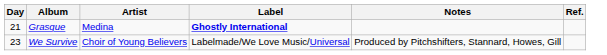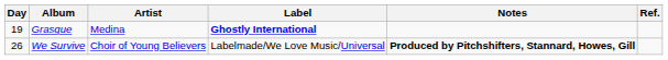 <table class="wikitable">
 <tr>
 <th>Day</th>
 <th>Album</th>
 <th>Artist</th>
 <th>Label</th>
 <th>Notes</th>
 <th>Ref.</th>
 </tr>
 <tr>
-<td rowspan="1" style="text-align:center;">21</td>
+<td rowspan="1" style="text-align:center;">19</td>
 <td><em><a href='#'>Grasque</a></em></td>
 <td><a href='#'>Medina</a></td>
 <td><strong><a href='#'>Ghostly International</a></strong></td>
 <td></td>
 <td style="text-align:center;"></td>
 </tr>
 <tr>
-<td rowspan="1" style="text-align:center;">23</td>
+<td rowspan="1" style="text-align:center;">26</td>
 <td><em><a href='#'>We Survive</a></em></td>
 <td><a href='#'>Choir of Young Believers</a></td>
 <td>Labelmade/We Love Music/<a href='#'>Universal</a></td>
-<td>Produced by Pitchshifters, Stannard, Howes, Gill</td>
+<td><strong>Produced by Pitchshifters, Stannard, Howes, Gill</strong></td>
 <td style="text-align:center;"></td>
 </tr>
 </table>
